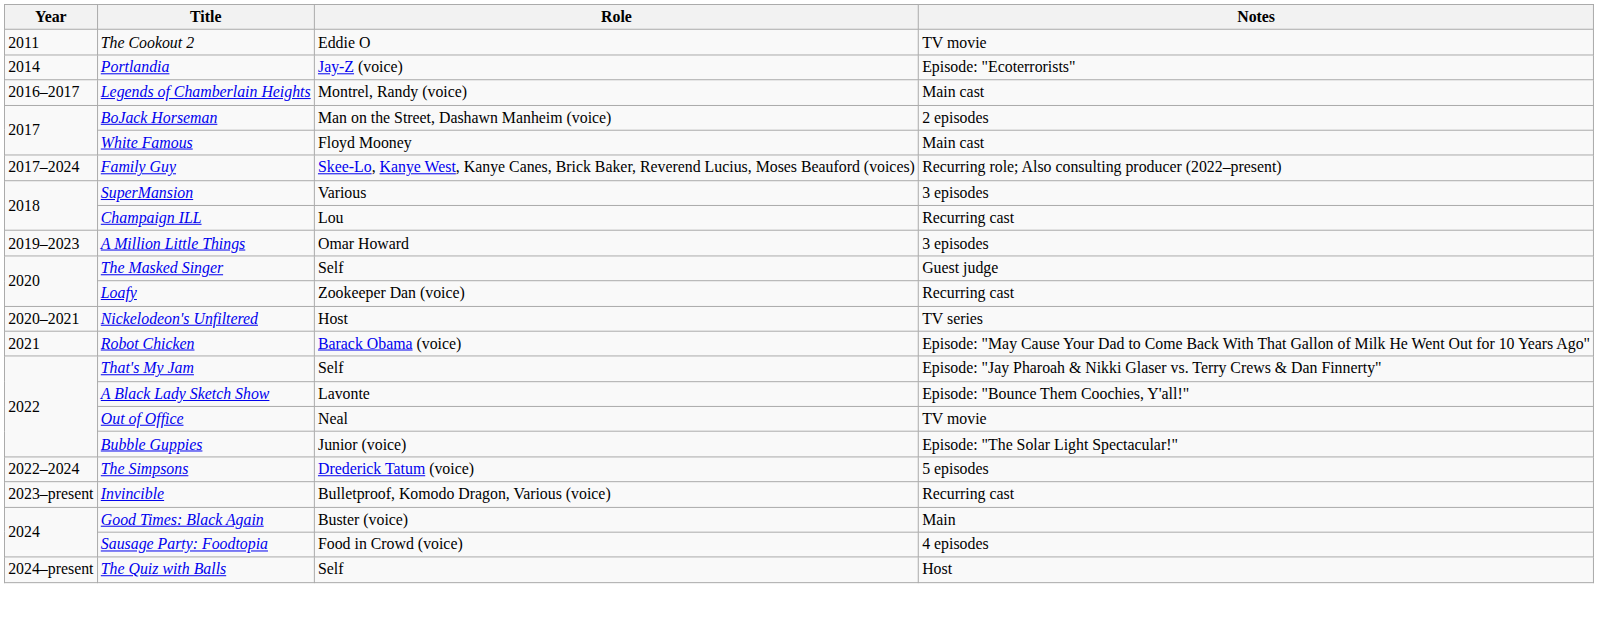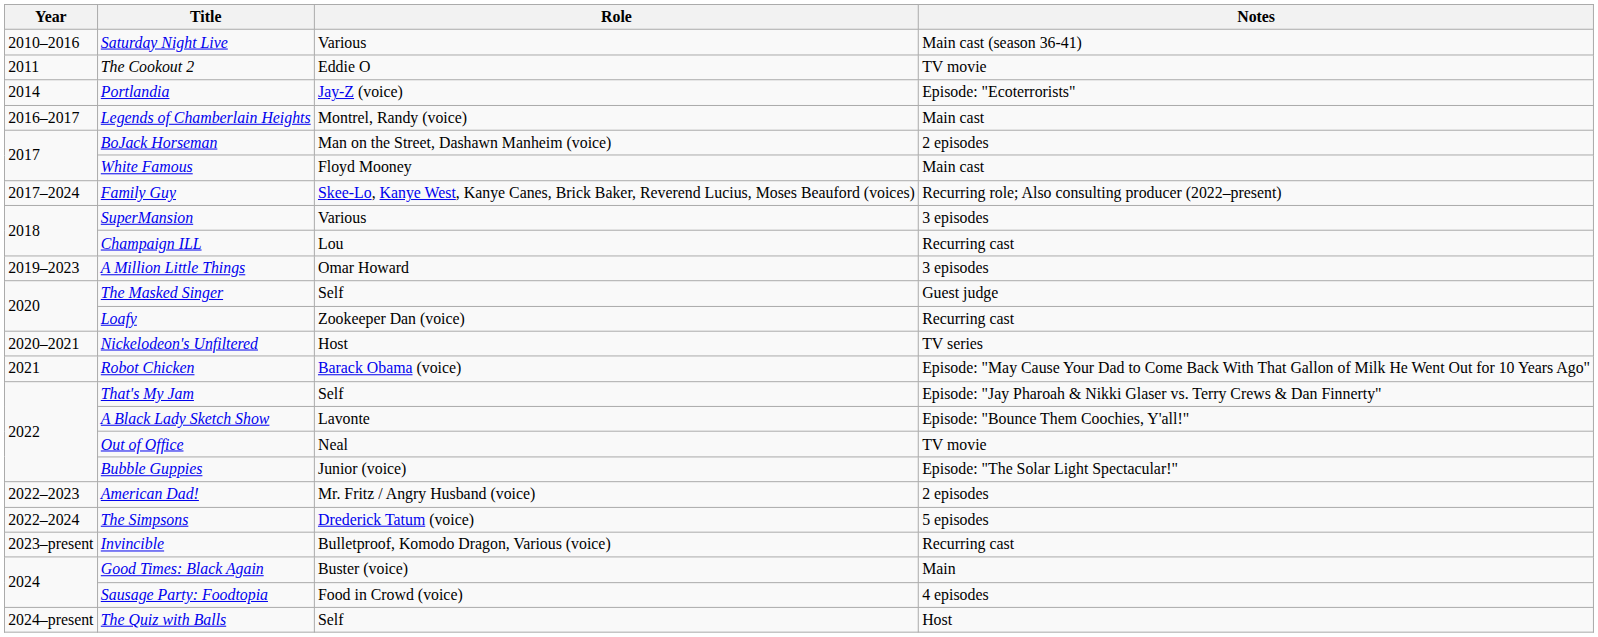 <table class="wikitable sortable">
 <tr>
 <th>Year</th>
 <th>Title</th>
 <th>Role</th>
 <th>Notes</th>
+</tr>
+<tr>
+<td>2010–2016</td>
+<td><em><a href='#'>Saturday Night Live</a></em></td>
+<td>Various</td>
+<td>Main cast (season 36-41)</td>
 </tr>
 <tr>
 <td>2011</td>
 <td><em>The Cookout 2</em></td>
 <td>Eddie O</td>
 <td>TV movie</td>
 </tr>
 <tr>
 <td>2014</td>
 <td><em><a href='#'>Portlandia</a></em></td>
 <td><a href='#'>Jay-Z</a> (voice)</td>
 <td>Episode: "Ecoterrorists"</td>
 </tr>
 <tr>
 <td>2016–2017</td>
 <td><em><a href='#'>Legends of Chamberlain Heights</a></em></td>
 <td>Montrel, Randy (voice)</td>
 <td>Main cast</td>
 </tr>
 <tr>
 <td rowspan="2">2017</td>
 <td><em><a href='#'>BoJack Horseman</a></em></td>
 <td>Man on the Street, Dashawn Manheim (voice)</td>
 <td>2 episodes</td>
 </tr>
 <tr>
 <td><em><a href='#'>White Famous</a></em></td>
 <td>Floyd Mooney</td>
 <td>Main cast</td>
 </tr>
 <tr>
 <td>2017–2024</td>
 <td><em><a href='#'>Family Guy</a></em></td>
 <td><a href='#'>Skee-Lo</a>, <a href='#'>Kanye West</a>, Kanye Canes, Brick Baker, Reverend Lucius, Moses Beauford (voices)</td>
 <td>Recurring role; Also consulting producer (2022–present)</td>
 </tr>
 <tr>
 <td rowspan="2">2018</td>
 <td><em><a href='#'>SuperMansion</a></em></td>
 <td>Various</td>
 <td>3 episodes</td>
 </tr>
 <tr>
 <td><em><a href='#'>Champaign ILL</a></em></td>
 <td>Lou</td>
 <td>Recurring cast</td>
 </tr>
 <tr>
 <td>2019–2023</td>
 <td><em><a href='#'>A Million Little Things</a></em></td>
 <td>Omar Howard</td>
 <td>3 episodes</td>
 </tr>
 <tr>
 <td rowspan="2">2020</td>
 <td><em><a href='#'>The Masked Singer</a></em></td>
 <td>Self</td>
 <td>Guest judge</td>
 </tr>
 <tr>
 <td><em><a href='#'>Loafy</a></em></td>
 <td>Zookeeper Dan (voice)</td>
 <td>Recurring cast</td>
 </tr>
 <tr>
 <td>2020–2021</td>
 <td><em><a href='#'>Nickelodeon's Unfiltered</a></em></td>
 <td>Host</td>
 <td>TV series</td>
 </tr>
 <tr>
 <td>2021</td>
 <td><em><a href='#'>Robot Chicken</a></em></td>
 <td><a href='#'>Barack Obama</a> (voice)</td>
 <td>Episode: "May Cause Your Dad to Come Back With That Gallon of Milk He Went Out for 10 Years Ago"</td>
 </tr>
 <tr>
 <td rowspan="4">2022</td>
 <td><em><a href='#'>That's My Jam</a></em></td>
 <td>Self</td>
 <td>Episode: "Jay Pharoah & Nikki Glaser vs. Terry Crews & Dan Finnerty"</td>
 </tr>
 <tr>
 <td><em><a href='#'>A Black Lady Sketch Show</a></em></td>
 <td>Lavonte</td>
 <td>Episode: "Bounce Them Coochies, Y'all!"</td>
 </tr>
 <tr>
 <td><em><a href='#'>Out of Office</a></em></td>
 <td>Neal</td>
 <td>TV movie</td>
 </tr>
 <tr>
 <td><em><a href='#'>Bubble Guppies</a></em></td>
 <td>Junior (voice)</td>
 <td>Episode: "The Solar Light Spectacular!"</td>
 </tr>
 <tr>
+<td>2022–2023</td>
+<td><em><a href='#'>American Dad!</a></em></td>
+<td>Mr. Fritz / Angry Husband (voice)</td>
+<td>2 episodes</td>
+</tr>
+<tr>
 <td>2022–2024</td>
 <td><em><a href='#'>The Simpsons</a></em></td>
 <td><a href='#'>Drederick Tatum</a> (voice)</td>
 <td>5 episodes</td>
 </tr>
 <tr>
 <td>2023–present</td>
 <td><em><a href='#'>Invincible</a></em></td>
 <td>Bulletproof, Komodo Dragon, Various (voice)</td>
 <td>Recurring cast</td>
 </tr>
 <tr>
 <td rowspan="2">2024</td>
 <td><em><a href='#'>Good Times: Black Again</a></em></td>
 <td>Buster (voice)</td>
 <td>Main</td>
 </tr>
 <tr>
 <td><em><a href='#'>Sausage Party: Foodtopia</a></em></td>
 <td>Food in Crowd (voice)</td>
 <td>4 episodes</td>
 </tr>
 <tr>
 <td>2024–present</td>
 <td><em><a href='#'>The Quiz with Balls</a></em></td>
 <td>Self</td>
 <td>Host</td>
 </tr>
 </table>
